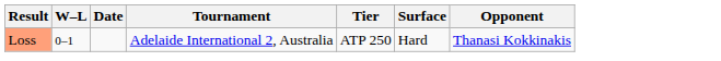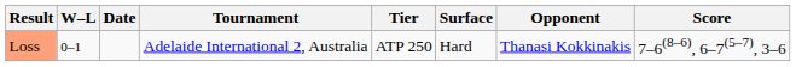 <table class="wikitable">
 <tr>
 <th>Result</th>
 <th class="unsortable">W–L</th>
 <th>Date</th>
 <th>Tournament</th>
 <th>Tier</th>
 <th>Surface</th>
 <th>Opponent</th>
+<th class="unsortable">Score</th>
 </tr>
 <tr>
 <td bgcolor=ffa07a>Loss</td>
 <td><small>0–1</small></td>
 <td><a href='#'></a></td>
 <td><a href='#'>Adelaide International 2</a>, Australia</td>
 <td>ATP 250</td>
 <td>Hard</td>
 <td> <a href='#'>Thanasi Kokkinakis</a></td>
+<td>7–6<sup>(8–6)</sup>, 6–7<sup>(5–7)</sup>, 3–6</td>
 </tr>
 </table>
